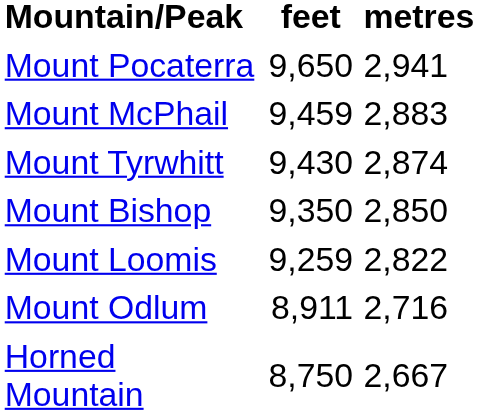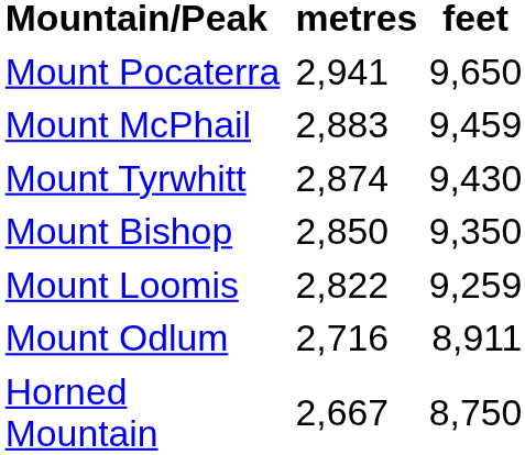 <table border=0 cellspacing=3 style="margin-left:3em">
 <tr>
 <th align=left width=120>Mountain/Peak</th>
+<th>metres</th>
 <th>feet</th>
-<th>metres</th>
 </tr>
 <tr>
 <td><a href='#'>Mount Pocaterra</a></td>
+<td>2,941</td>
 <td align=right>9,650</td>
-<td>2,941</td>
 </tr>
 <tr>
 <td><a href='#'>Mount McPhail</a></td>
+<td>2,883</td>
 <td align=right>9,459</td>
-<td>2,883</td>
 </tr>
 <tr>
 <td><a href='#'>Mount Tyrwhitt</a></td>
+<td>2,874</td>
 <td align=right>9,430</td>
-<td>2,874</td>
 </tr>
 <tr>
 <td><a href='#'>Mount Bishop</a></td>
+<td>2,850</td>
 <td align=right>9,350</td>
-<td>2,850</td>
 </tr>
 <tr>
 <td><a href='#'>Mount Loomis</a></td>
+<td>2,822</td>
 <td align=right>9,259</td>
-<td>2,822</td>
 </tr>
 <tr>
 <td><a href='#'>Mount Odlum</a></td>
+<td>2,716</td>
 <td align=right>8,911</td>
-<td>2,716</td>
 </tr>
 <tr>
 <td><a href='#'>Horned Mountain</a></td>
+<td>2,667</td>
 <td align=right>8,750</td>
-<td>2,667</td>
 </tr>
 </table>
